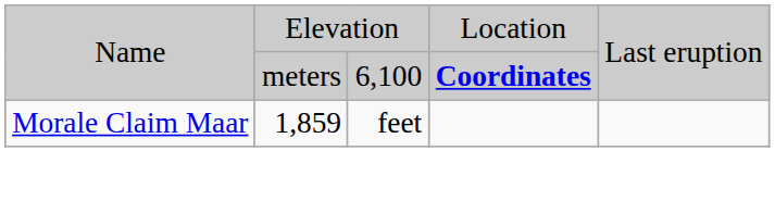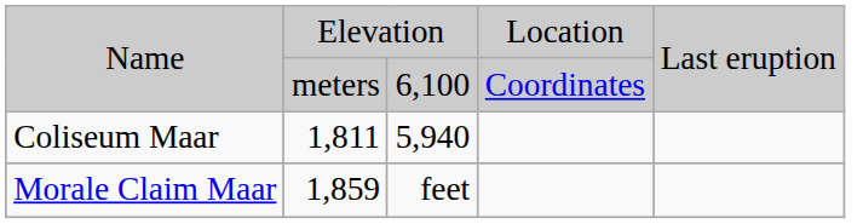 <table class="wikitable">
 <tr style="text-align:center; background:#ccc;">
 <td rowspan="2">Name</td>
 <td colspan ="2">Elevation</td>
 <td>Location</td>
 <td rowspan="2">Last eruption</td>
 </tr>
 <tr style="text-align:center; background:#ccc;">
 <td>meters</td>
 <td>6,100</td>
-<td><strong><a href='#'>Coordinates</a></strong></td>
+<td><a href='#'>Coordinates</a></td>
+</tr>
+<tr style="text-align:right;">
+<td align="left">Coliseum Maar</td>
+<td>1,811</td>
+<td>5,940</td>
+<td></td>
+<td></td>
 </tr>
 <tr style="text-align:right;">
 <td align="left"><a href='#'>Morale Claim Maar</a></td>
 <td>1,859</td>
 <td>feet</td>
 <td></td>
 <td></td>
 </tr>
 </table>
